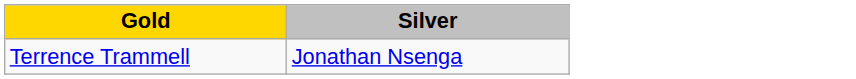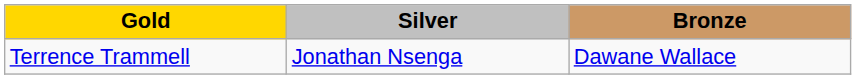 <table class="wikitable" style="text-align:left">
 <tr align="center">
 <td width=200 bgcolor=gold><strong>Gold</strong></td>
 <td width=200 bgcolor=silver><strong>Silver</strong></td>
+<td width=200 bgcolor=CC9966><strong>Bronze</strong></td>
 </tr>
 <tr>
 <td><a href='#'>Terrence Trammell</a><br><em></em></td>
 <td><a href='#'>Jonathan Nsenga</a><br><em></em></td>
+<td><a href='#'>Dawane Wallace</a><br><em></em></td>
 </tr>
 </table>
